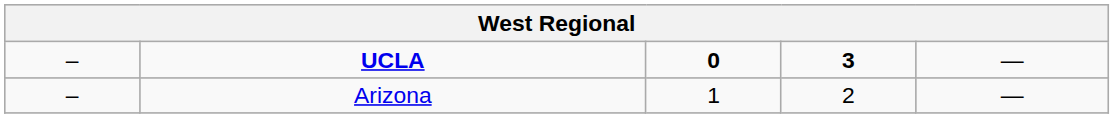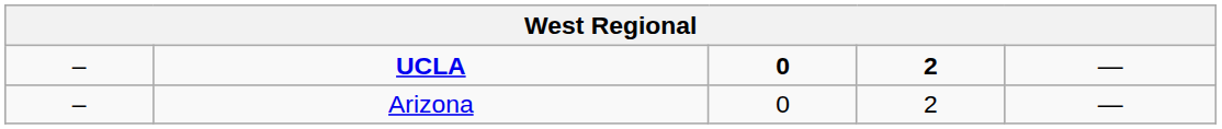 <table class="wikitable" style="font-size:90%; width: 55%; text-align: center">
 <tr>
 <th colspan=5>West Regional</th>
 </tr>
 <tr>
 <td>–</td>
 <td><strong><a href='#'>UCLA</a></strong></td>
 <td><strong>0</strong></td>
-<td><strong>3</strong></td>
+<td><strong>2</strong></td>
 <td>—</td>
 </tr>
 <tr>
 <td>–</td>
 <td><a href='#'>Arizona</a></td>
-<td>1</td>
+<td>0</td>
 <td>2</td>
 <td>—</td>
 </tr>
 </table>
